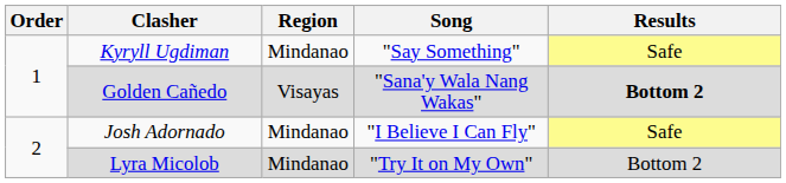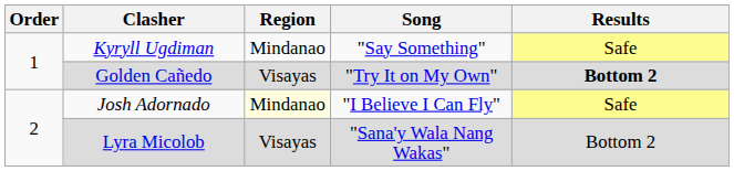 <table class="wikitable" style="text-align:center; line-height:17px; width:100%;">
 <tr>
 <th width="5%">Order</th>
 <th width="25%">Clasher</th>
 <th>Region</th>
 <th width="25%">Song</th>
 <th width="30%">Results</th>
 </tr>
 <tr>
 <td rowspan="2">1</td>
 <td><em><a href='#'>Kyryll Ugdiman</a></em></td>
 <td>Mindanao</td>
 <td>"<a href='#'>Say Something</a>"</td>
 <td style="background:#fdfc8f;">Safe</td>
 </tr>
 <tr>
 <td style="background:#DCDCDC;"><a href='#'>Golden Cañedo</a></td>
 <td style="background:#DCDCDC;">Visayas</td>
-<td style="background:#DCDCDC;">"<a href='#'>Sana'y Wala Nang Wakas</a>"</td>
+<td style="background:#DCDCDC;">"<a href='#'>Try It on My Own</a>"</td>
 <td style="background:#DCDCDC;"><strong>Bottom 2</strong></td>
 </tr>
 <tr>
 <td rowspan="2">2</td>
 <td><em>Josh Adornado</em></td>
-<td>Mindanao</td>
+<td style="background: lightyellow;">Mindanao</td>
 <td>"<a href='#'>I Believe I Can Fly</a>"</td>
 <td style="background:#fdfc8f;">Safe</td>
 </tr>
 <tr>
 <td style="background:#DCDCDC;"><a href='#'>Lyra Micolob</a></td>
-<td style="background:#DCDCDC;">Mindanao</td>
-<td style="background:#DCDCDC;">"<a href='#'>Try It on My Own</a>"</td>
+<td style="background:#DCDCDC;">Visayas</td>
+<td style="background:#DCDCDC;">"<a href='#'>Sana'y Wala Nang Wakas</a>"</td>
 <td style="background:#DCDCDC;">Bottom 2</td>
 </tr>
 </table>
